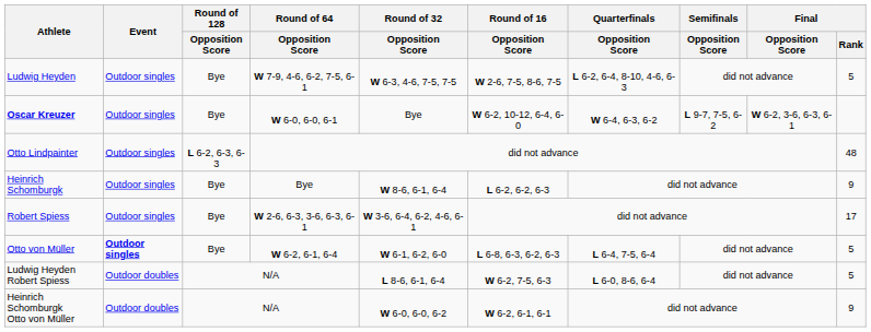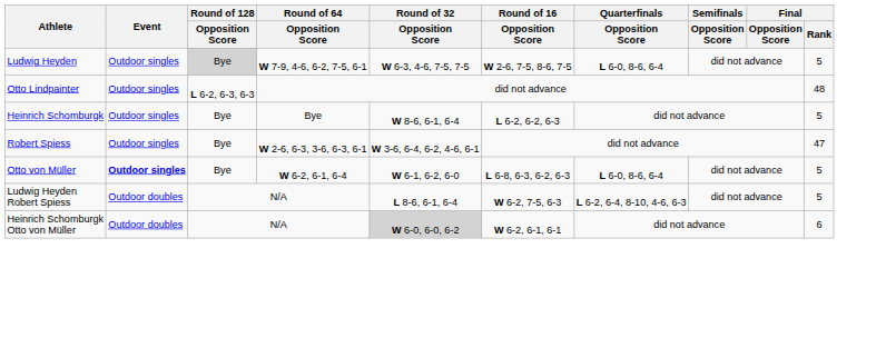 <table class=wikitable style="font-size:90%">
 <tr>
 <th rowspan="2">Athlete</th>
 <th rowspan="2">Event</th>
 <th>Round of 128</th>
 <th>Round of 64</th>
 <th>Round of 32</th>
 <th>Round of 16</th>
 <th>Quarterfinals</th>
 <th>Semifinals</th>
 <th colspan="2">Final</th>
 </tr>
 <tr>
 <th>Opposition<br>Score</th>
 <th>Opposition<br>Score</th>
 <th>Opposition<br>Score</th>
 <th>Opposition<br>Score</th>
 <th>Opposition<br>Score</th>
 <th>Opposition<br>Score</th>
 <th>Opposition<br>Score</th>
 <th>Rank</th>
 </tr>
 <tr>
 <td><a href='#'>Ludwig Heyden</a></td>
 <td><a href='#'>Outdoor singles</a></td>
-<td align=center>Bye</td>
+<td align=center style="background: lightgrey;">Bye</td>
 <td align=center> <br> <strong>W</strong> 7-9, 4-6, 6-2, 7-5, 6-1</td>
 <td align=center> <br> <strong>W</strong> 6-3, 4-6, 7-5, 7-5</td>
 <td align=center> <br> <strong>W</strong> 2-6, 7-5, 8-6, 7-5</td>
-<td align=center> <br> <strong>L</strong> 6-2, 6-4, 8-10, 4-6, 6-3</td>
+<td align=center> <br> <strong>L</strong> 6-0, 8-6, 6-4</td>
 <td align=center colspan=2>did not advance</td>
 <td align=center>5</td>
-</tr>
-<tr>
-<td><strong><a href='#'>Oscar Kreuzer</a></strong></td>
-<td><a href='#'>Outdoor singles</a></td>
-<td align=center>Bye</td>
-<td align=center> <br> <strong>W</strong> 6-0, 6-0, 6-1</td>
-<td align=center>Bye</td>
-<td align=center> <br> <strong>W</strong> 6-2, 10-12, 6-4, 6-0</td>
-<td align=center> <br> <strong>W</strong> 6-4, 6-3, 6-2</td>
-<td align=center> <br> <strong>L</strong> 9-7, 7-5, 6-2</td>
-<td align=center> <br> <strong>W</strong> 6-2, 3-6, 6-3, 6-1</td>
-<td align=center></td>
 </tr>
 <tr>
 <td><a href='#'>Otto Lindpainter</a></td>
 <td><a href='#'>Outdoor singles</a></td>
 <td align=center> <br> <strong>L</strong> 6-2, 6-3, 6-3</td>
 <td align=center colspan=6>did not advance</td>
 <td align=center>48</td>
 </tr>
 <tr>
 <td><a href='#'>Heinrich Schomburgk</a></td>
 <td><a href='#'>Outdoor singles</a></td>
 <td align=center>Bye</td>
 <td align=center>Bye</td>
 <td align=center> <br> <strong>W</strong> 8-6, 6-1, 6-4</td>
 <td align=center> <br> <strong>L</strong> 6-2, 6-2, 6-3</td>
 <td align=center colspan=3>did not advance</td>
-<td align=center>9</td>
+<td align=center>5</td>
 </tr>
 <tr>
 <td><a href='#'>Robert Spiess</a></td>
 <td><a href='#'>Outdoor singles</a></td>
 <td align=center>Bye</td>
 <td align=center> <br> <strong>W</strong> 2-6, 6-3, 3-6, 6-3, 6-1</td>
 <td align=center> <br> <strong>W</strong> 3-6, 6-4, 6-2, 4-6, 6-1</td>
 <td align=center colspan=4>did not advance</td>
-<td align=center>17</td>
+<td align=center>47</td>
 </tr>
 <tr>
 <td><a href='#'>Otto von Müller</a></td>
 <td><strong><a href='#'>Outdoor singles</a></strong></td>
 <td align=center>Bye</td>
 <td align=center> <br> <strong>W</strong> 6-2, 6-1, 6-4</td>
 <td align=center> <br> <strong>W</strong> 6-1, 6-2, 6-0</td>
 <td align=center> <br> <strong>L</strong> 6-8, 6-3, 6-2, 6-3</td>
-<td align=center> <br> <strong>L</strong> 6-4, 7-5, 6-4</td>
+<td align=center> <br> <strong>L</strong> 6-0, 8-6, 6-4</td>
 <td align=center colspan=2>did not advance</td>
 <td align=center>5</td>
 </tr>
 <tr>
 <td>Ludwig Heyden <br> Robert Spiess</td>
 <td><a href='#'>Outdoor doubles</a></td>
 <td align=center colspan=2>N/A</td>
 <td align=center> <br> <strong>L</strong> 8-6, 6-1, 6-4</td>
 <td align=center> <br> <strong>W</strong> 6-2, 7-5, 6-3</td>
-<td align=center> <br> <strong>L</strong> 6-0, 8-6, 6-4</td>
+<td align=center> <br> <strong>L</strong> 6-2, 6-4, 8-10, 4-6, 6-3</td>
 <td align=center colspan=2>did not advance</td>
 <td align=center>5</td>
 </tr>
 <tr>
 <td>Heinrich Schomburgk <br> Otto von Müller</td>
 <td><a href='#'>Outdoor doubles</a></td>
 <td align=center colspan=2>N/A</td>
-<td align=center> <br> <strong>W</strong> 6-0, 6-0, 6-2</td>
+<td align=center style="background: lightgrey;"> <br> <strong>W</strong> 6-0, 6-0, 6-2</td>
 <td align=center> <br> <strong>W</strong> 6-2, 6-1, 6-1</td>
 <td align=center colspan=3>did not advance</td>
-<td align=center>9</td>
+<td align=center>6</td>
 </tr>
 </table>
